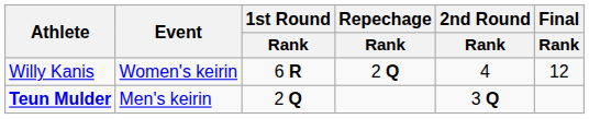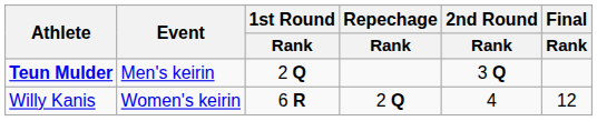 <table class="wikitable" style="font-size:90%">
 <tr>
 <th rowspan="2">Athlete</th>
 <th rowspan="2">Event</th>
 <th>1st Round</th>
 <th>Repechage</th>
 <th>2nd Round</th>
 <th>Final</th>
 </tr>
 <tr style="font-size:95%">
 <th>Rank</th>
 <th>Rank</th>
 <th>Rank</th>
 <th>Rank</th>
 </tr>
 <tr align=center>
+<td align=left><strong><a href='#'>Teun Mulder</a></strong></td>
+<td align=left><a href='#'>Men's keirin</a></td>
+<td>2 <strong>Q</strong></td>
+<td></td>
+<td>3 <strong>Q</strong></td>
+<td></td>
+</tr>
+<tr align=center>
 <td align=left><a href='#'>Willy Kanis</a></td>
 <td align=left><a href='#'>Women's keirin</a></td>
 <td>6 <strong>R</strong></td>
 <td>2 <strong>Q</strong></td>
 <td>4</td>
 <td>12</td>
 </tr>
-<tr align=center>
-<td align=left><strong><a href='#'>Teun Mulder</a></strong></td>
-<td align=left><a href='#'>Men's keirin</a></td>
-<td>2 <strong>Q</strong></td>
-<td></td>
-<td>3 <strong>Q</strong></td>
-<td></td>
-</tr>
 </table>
